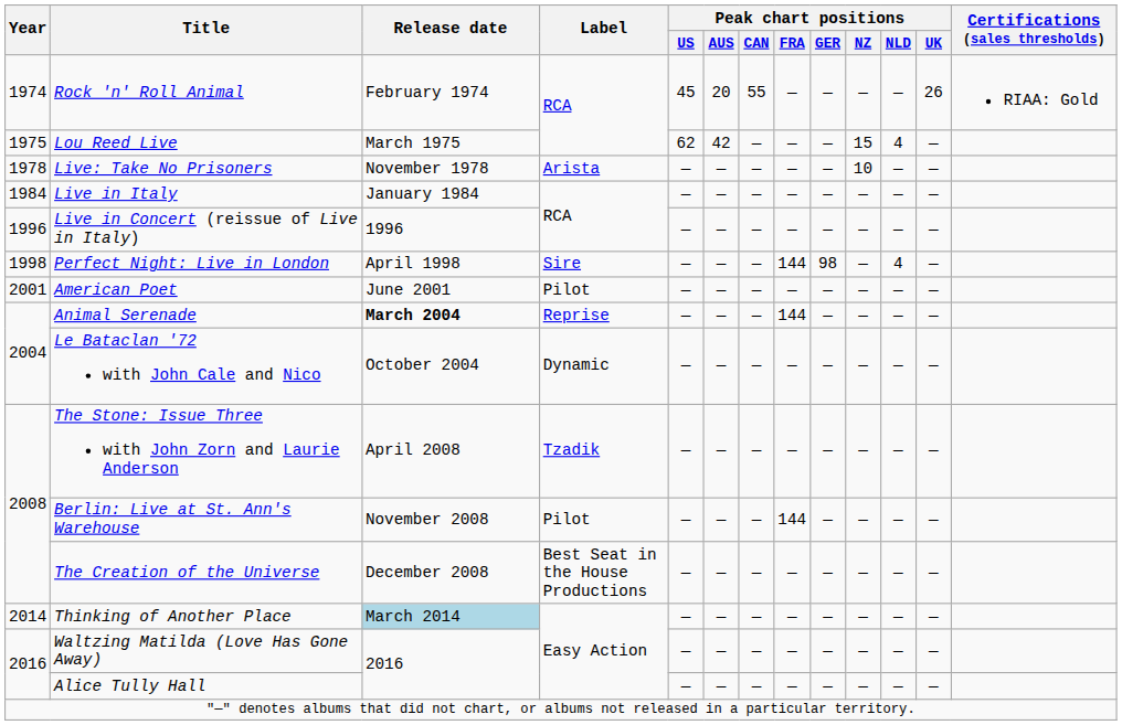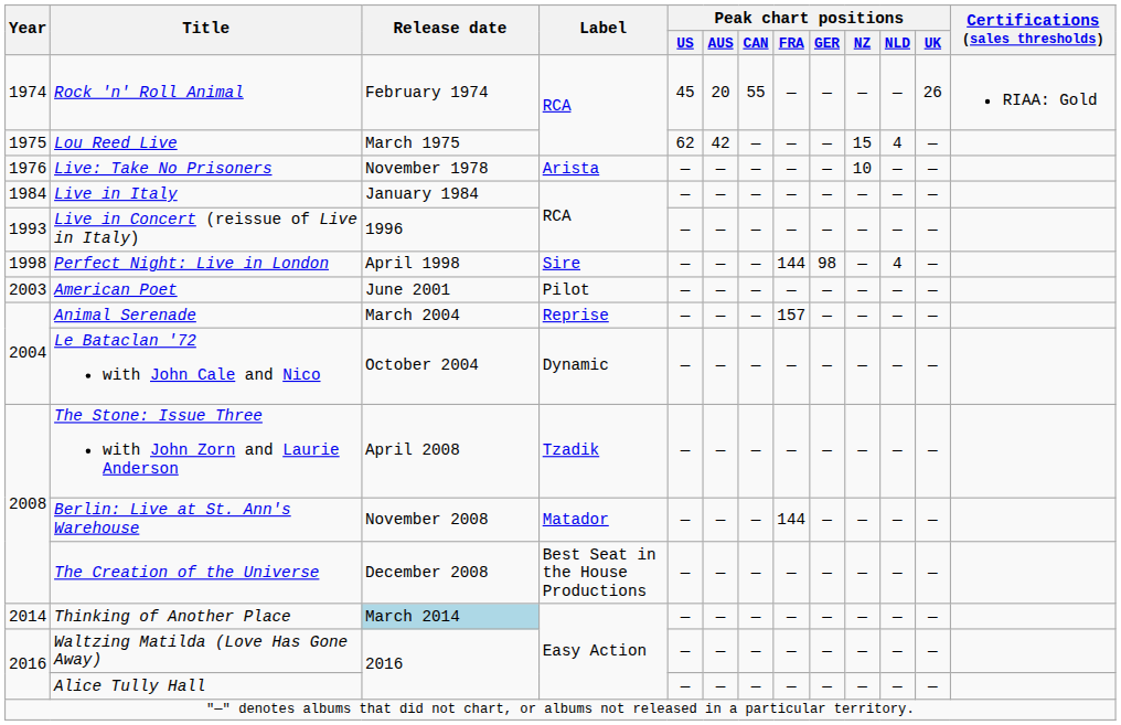 <table class="wikitable" style="text-align:center;">
 <tr>
 <th rowspan="2">Year</th>
 <th rowspan="2" width="250">Title</th>
 <th rowspan="2" width="140">Release date</th>
 <th rowspan="2" width="100">Label</th>
 <th colspan="8">Peak chart positions</th>
 <th rowspan="2" width="130"><a href='#'>Certifications</a><br><small>(<a href='#'>sales thresholds</a>)</small></th>
 </tr>
 <tr>
 <th style="width:2em;font-size:90%;"><a href='#'>US</a><br></th>
 <th style="width:2em;font-size:90%;"><a href='#'>AUS</a><br></th>
 <th style="width:2em;font-size:90%;"><a href='#'>CAN</a><br></th>
 <th style="width:2em;font-size:90%;"><a href='#'>FRA</a><br></th>
 <th style="width:2em;font-size:90%;"><a href='#'>GER</a><br></th>
 <th style="width:2em;font-size:90%;"><a href='#'>NZ</a><br></th>
 <th style="width:2em;font-size:90%;"><a href='#'>NLD</a><br></th>
 <th style="width:2em;font-size:90%;"><a href='#'>UK</a><br></th>
 </tr>
 <tr>
 <td align="left">1974</td>
 <td align="left"><em><a href='#'>Rock 'n' Roll Animal</a></em></td>
 <td align="left">February 1974</td>
 <td rowspan="2" align="left"><a href='#'>RCA</a></td>
 <td>45</td>
 <td>20</td>
 <td>55</td>
 <td>—</td>
 <td>—</td>
 <td>—</td>
 <td>—</td>
 <td>26</td>
 <td align="left"><br><ul><li>RIAA: Gold</li></ul></td>
 </tr>
 <tr>
 <td align="left">1975</td>
 <td align="left"><em><a href='#'>Lou Reed Live</a></em></td>
 <td align="left">March 1975</td>
 <td>62</td>
 <td>42</td>
 <td>—</td>
 <td>—</td>
 <td>—</td>
 <td>15</td>
 <td>4</td>
 <td>—</td>
 <td align="left"></td>
 </tr>
 <tr>
-<td align="left">1978</td>
+<td align="left">1976</td>
 <td align="left"><em><a href='#'>Live: Take No Prisoners</a></em></td>
 <td align="left">November 1978</td>
 <td align="left"><a href='#'>Arista</a></td>
 <td>—</td>
 <td>—</td>
 <td>—</td>
 <td>—</td>
 <td>—</td>
 <td>10</td>
 <td>—</td>
 <td>—</td>
 <td align="left"></td>
 </tr>
 <tr>
 <td align="left">1984</td>
 <td align="left"><em><a href='#'>Live in Italy</a></em></td>
 <td align="left">January 1984</td>
 <td rowspan="2" align="left">RCA</td>
 <td>—</td>
 <td>—</td>
 <td>—</td>
 <td>—</td>
 <td>—</td>
 <td>—</td>
 <td>—</td>
 <td>—</td>
 <td align="left"></td>
 </tr>
 <tr>
-<td align="left">1996</td>
+<td align="left">1993</td>
 <td align="left"><em><a href='#'>Live in Concert</a></em> (reissue of <em>Live in Italy</em>)</td>
 <td align="left">1996</td>
 <td>—</td>
 <td>—</td>
 <td>—</td>
 <td>—</td>
 <td>—</td>
 <td>—</td>
 <td>—</td>
 <td>—</td>
 <td align="left"></td>
 </tr>
 <tr>
 <td align="left">1998</td>
 <td align="left"><em><a href='#'>Perfect Night: Live in London</a></em></td>
 <td align="left">April 1998</td>
 <td align="left"><a href='#'>Sire</a></td>
 <td>—</td>
 <td>—</td>
 <td>—</td>
 <td>144</td>
 <td>98</td>
 <td>—</td>
 <td>4</td>
 <td>—</td>
 <td align="left"></td>
 </tr>
 <tr>
-<td>2001</td>
+<td>2003</td>
 <td align="left"><em><a href='#'>American Poet</a></em></td>
 <td align="left">June 2001</td>
 <td align="left">Pilot</td>
 <td>—</td>
 <td>—</td>
 <td>—</td>
 <td>—</td>
 <td>—</td>
 <td>—</td>
 <td>—</td>
 <td>—</td>
 <td align="left"></td>
 </tr>
 <tr>
 <td rowspan="2">2004</td>
 <td align="left"><em><a href='#'>Animal Serenade</a></em></td>
-<td align="left"><strong>March 2004</strong></td>
+<td align="left">March 2004</td>
 <td align="left"><a href='#'>Reprise</a></td>
 <td>—</td>
 <td>—</td>
 <td>—</td>
-<td>144</td>
+<td>157</td>
 <td>—</td>
 <td>—</td>
 <td>—</td>
 <td>—</td>
 <td align="left"></td>
 </tr>
 <tr>
 <td align="left"><em><a href='#'>Le Bataclan '72</a></em><br><ul><li>with <a href='#'>John Cale</a> and <a href='#'>Nico</a></li></ul></td>
 <td align="left">October 2004</td>
 <td align="left">Dynamic</td>
 <td>—</td>
 <td>—</td>
 <td>—</td>
 <td>—</td>
 <td>—</td>
 <td>—</td>
 <td>—</td>
 <td>—</td>
 <td align="left"></td>
 </tr>
 <tr>
 <td rowspan="3">2008</td>
 <td align="left"><em><a href='#'>The Stone: Issue Three</a></em><br><ul><li>with <a href='#'>John Zorn</a> and <a href='#'>Laurie Anderson</a></li></ul></td>
 <td align="left">April 2008</td>
 <td align="left"><a href='#'>Tzadik</a></td>
 <td>—</td>
 <td>—</td>
 <td>—</td>
 <td>—</td>
 <td>—</td>
 <td>—</td>
 <td>—</td>
 <td>—</td>
 <td align="left"></td>
 </tr>
 <tr>
 <td align="left"><em><a href='#'>Berlin: Live at St. Ann's Warehouse</a></em></td>
 <td align="left">November 2008</td>
-<td align="left">Pilot</td>
+<td align="left"><a href='#'>Matador</a></td>
 <td>—</td>
 <td>—</td>
 <td>—</td>
 <td>144</td>
 <td>—</td>
 <td>—</td>
 <td>—</td>
 <td>—</td>
 <td align="left"></td>
 </tr>
 <tr>
 <td align="left"><em><a href='#'>The Creation of the Universe</a></em></td>
 <td align="left">December 2008</td>
 <td align="left">Best Seat in the House Productions</td>
 <td>—</td>
 <td>—</td>
 <td>—</td>
 <td>—</td>
 <td>—</td>
 <td>—</td>
 <td>—</td>
 <td>—</td>
 <td align="left"></td>
 </tr>
 <tr>
 <td>2014</td>
 <td align="left"><em>Thinking of Another Place</em></td>
 <td align="left" style="background: lightblue;">March 2014</td>
 <td rowspan="3" align="left">Easy Action</td>
 <td>—</td>
 <td>—</td>
 <td>—</td>
 <td>—</td>
 <td>—</td>
 <td>—</td>
 <td>—</td>
 <td>—</td>
 <td align="left"></td>
 </tr>
 <tr>
 <td rowspan="2">2016</td>
 <td align="left"><em>Waltzing Matilda (Love Has Gone Away)</em></td>
 <td rowspan="2" align="left">2016</td>
 <td>—</td>
 <td>—</td>
 <td>—</td>
 <td>—</td>
 <td>—</td>
 <td>—</td>
 <td>—</td>
 <td>—</td>
 <td></td>
 </tr>
 <tr>
 <td align="left"><em>Alice Tully Hall</em></td>
 <td>—</td>
 <td>—</td>
 <td>—</td>
 <td>—</td>
 <td>—</td>
 <td>—</td>
 <td>—</td>
 <td>—</td>
 <td></td>
 </tr>
 <tr>
 <td colspan="13" style="font-size: 85%">"—" denotes albums that did not chart, or albums not released in a particular territory.</td>
 </tr>
 </table>
